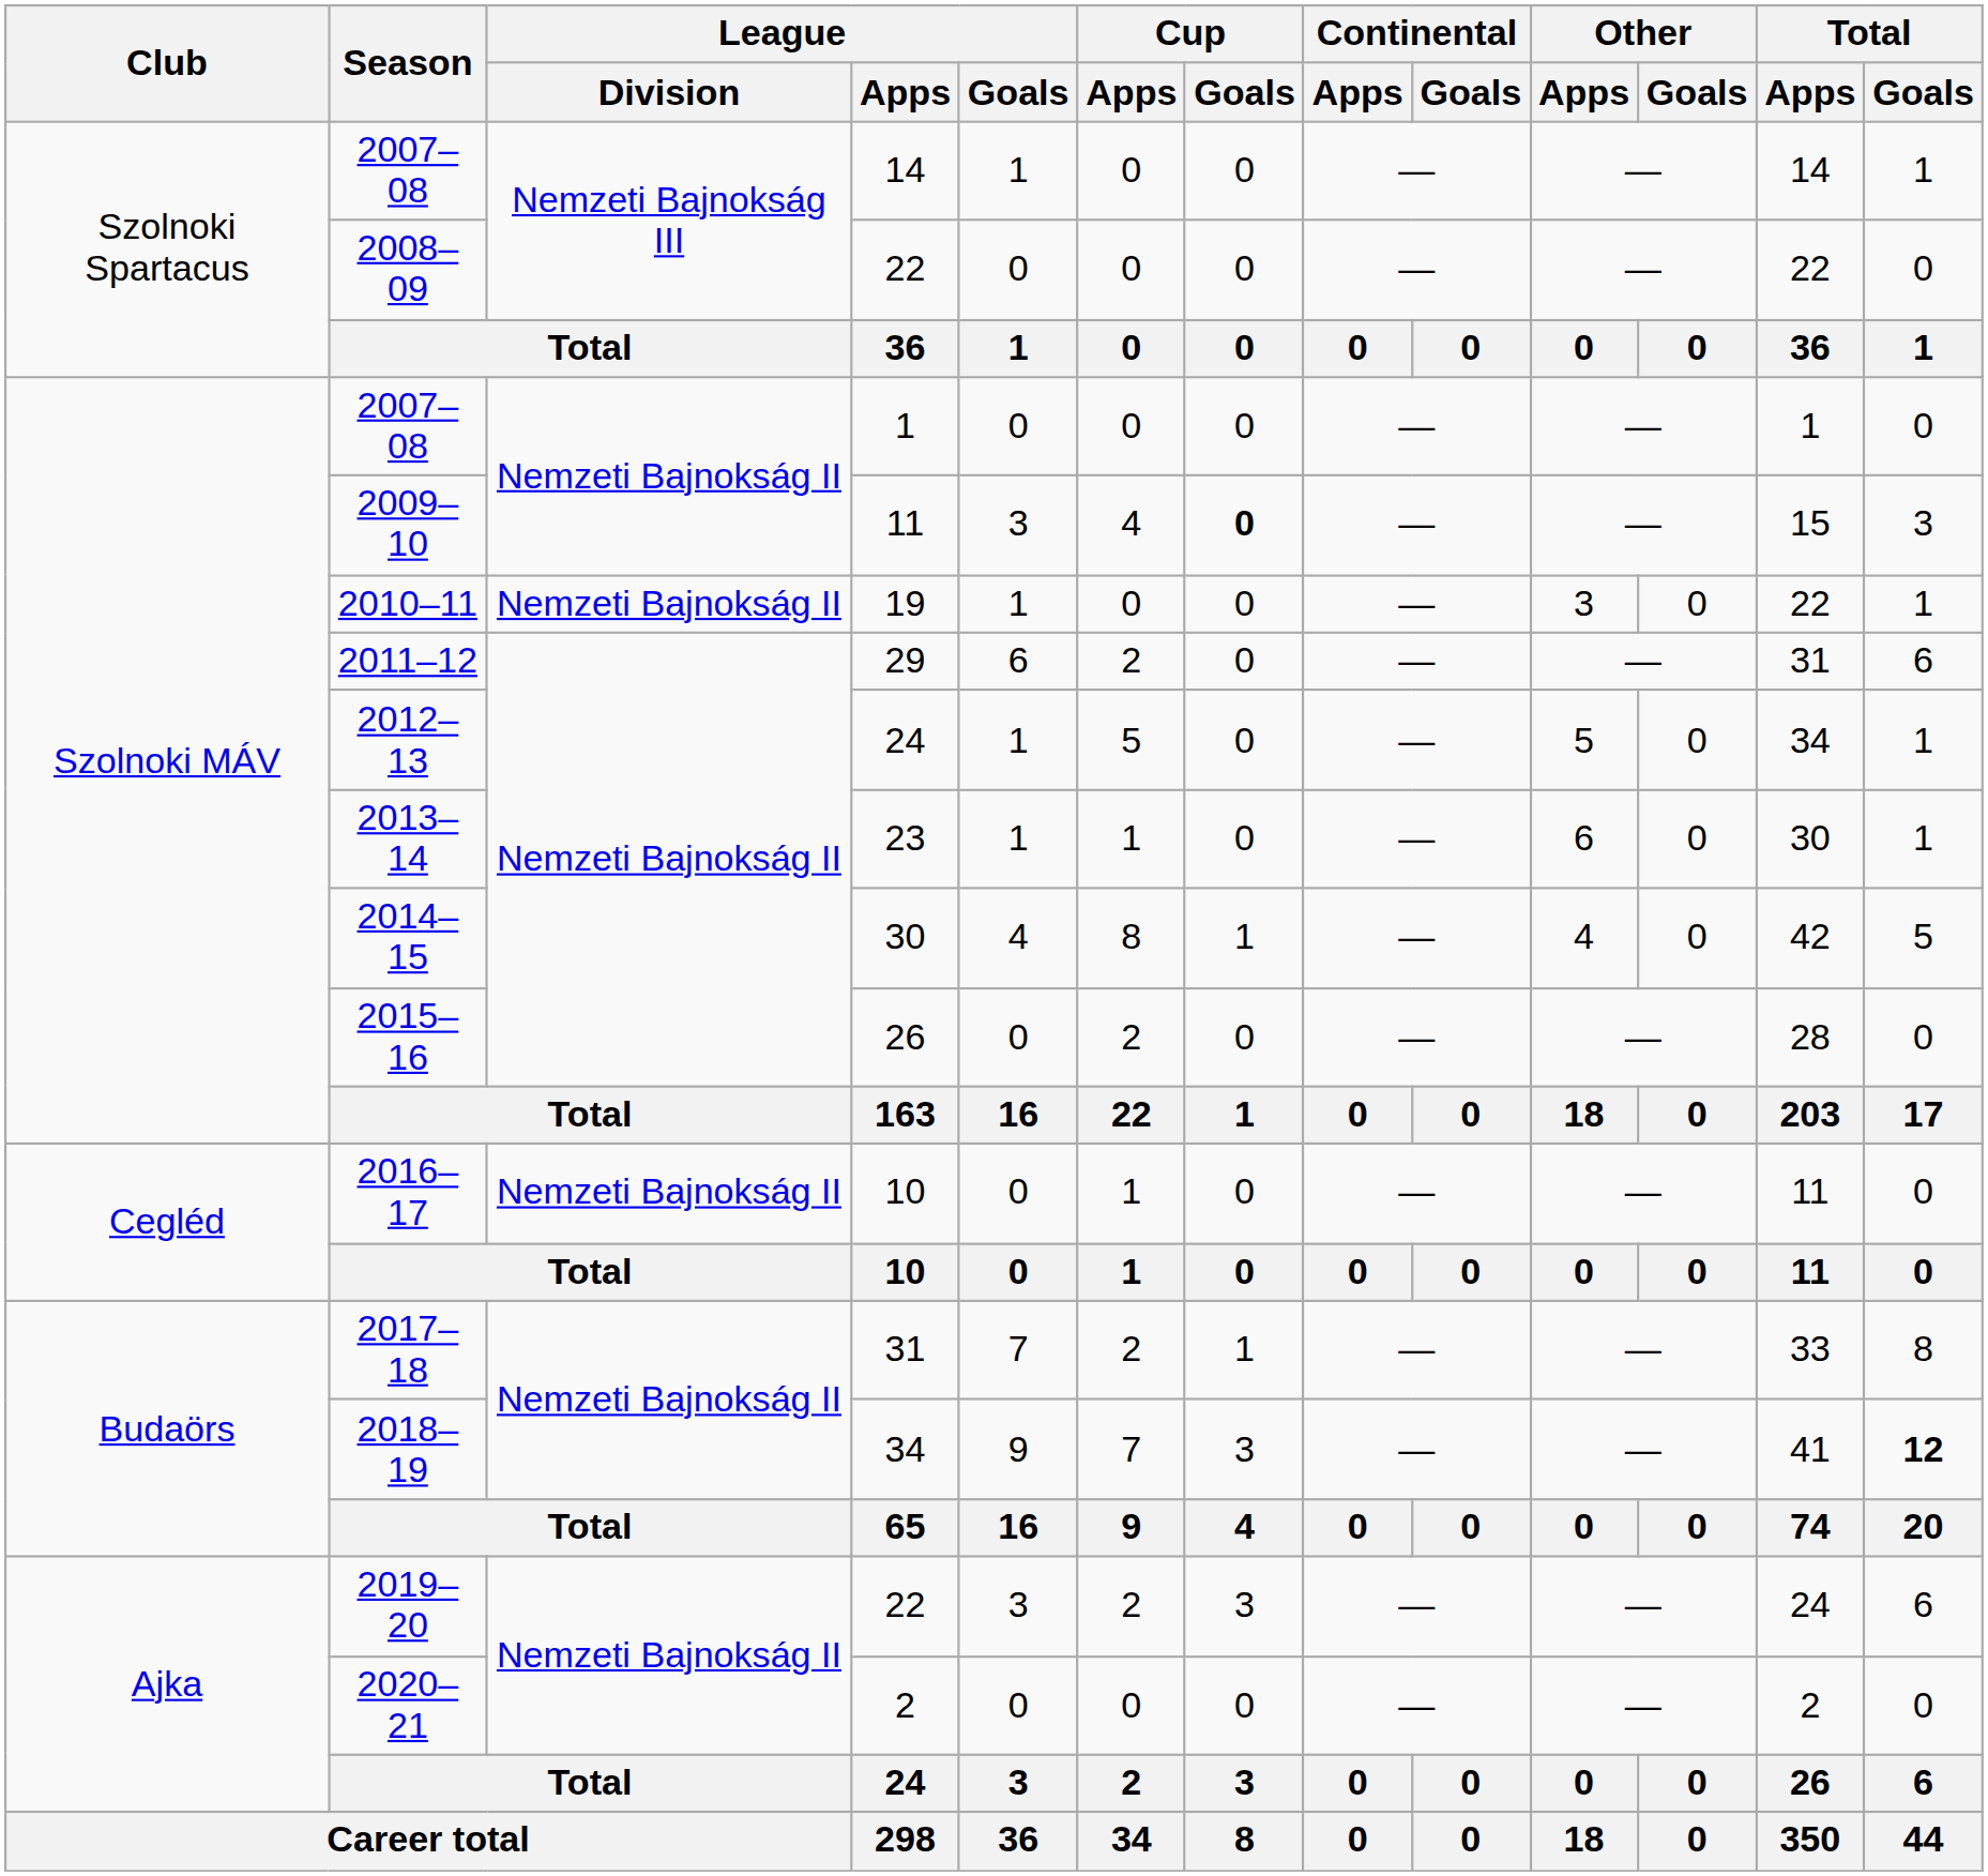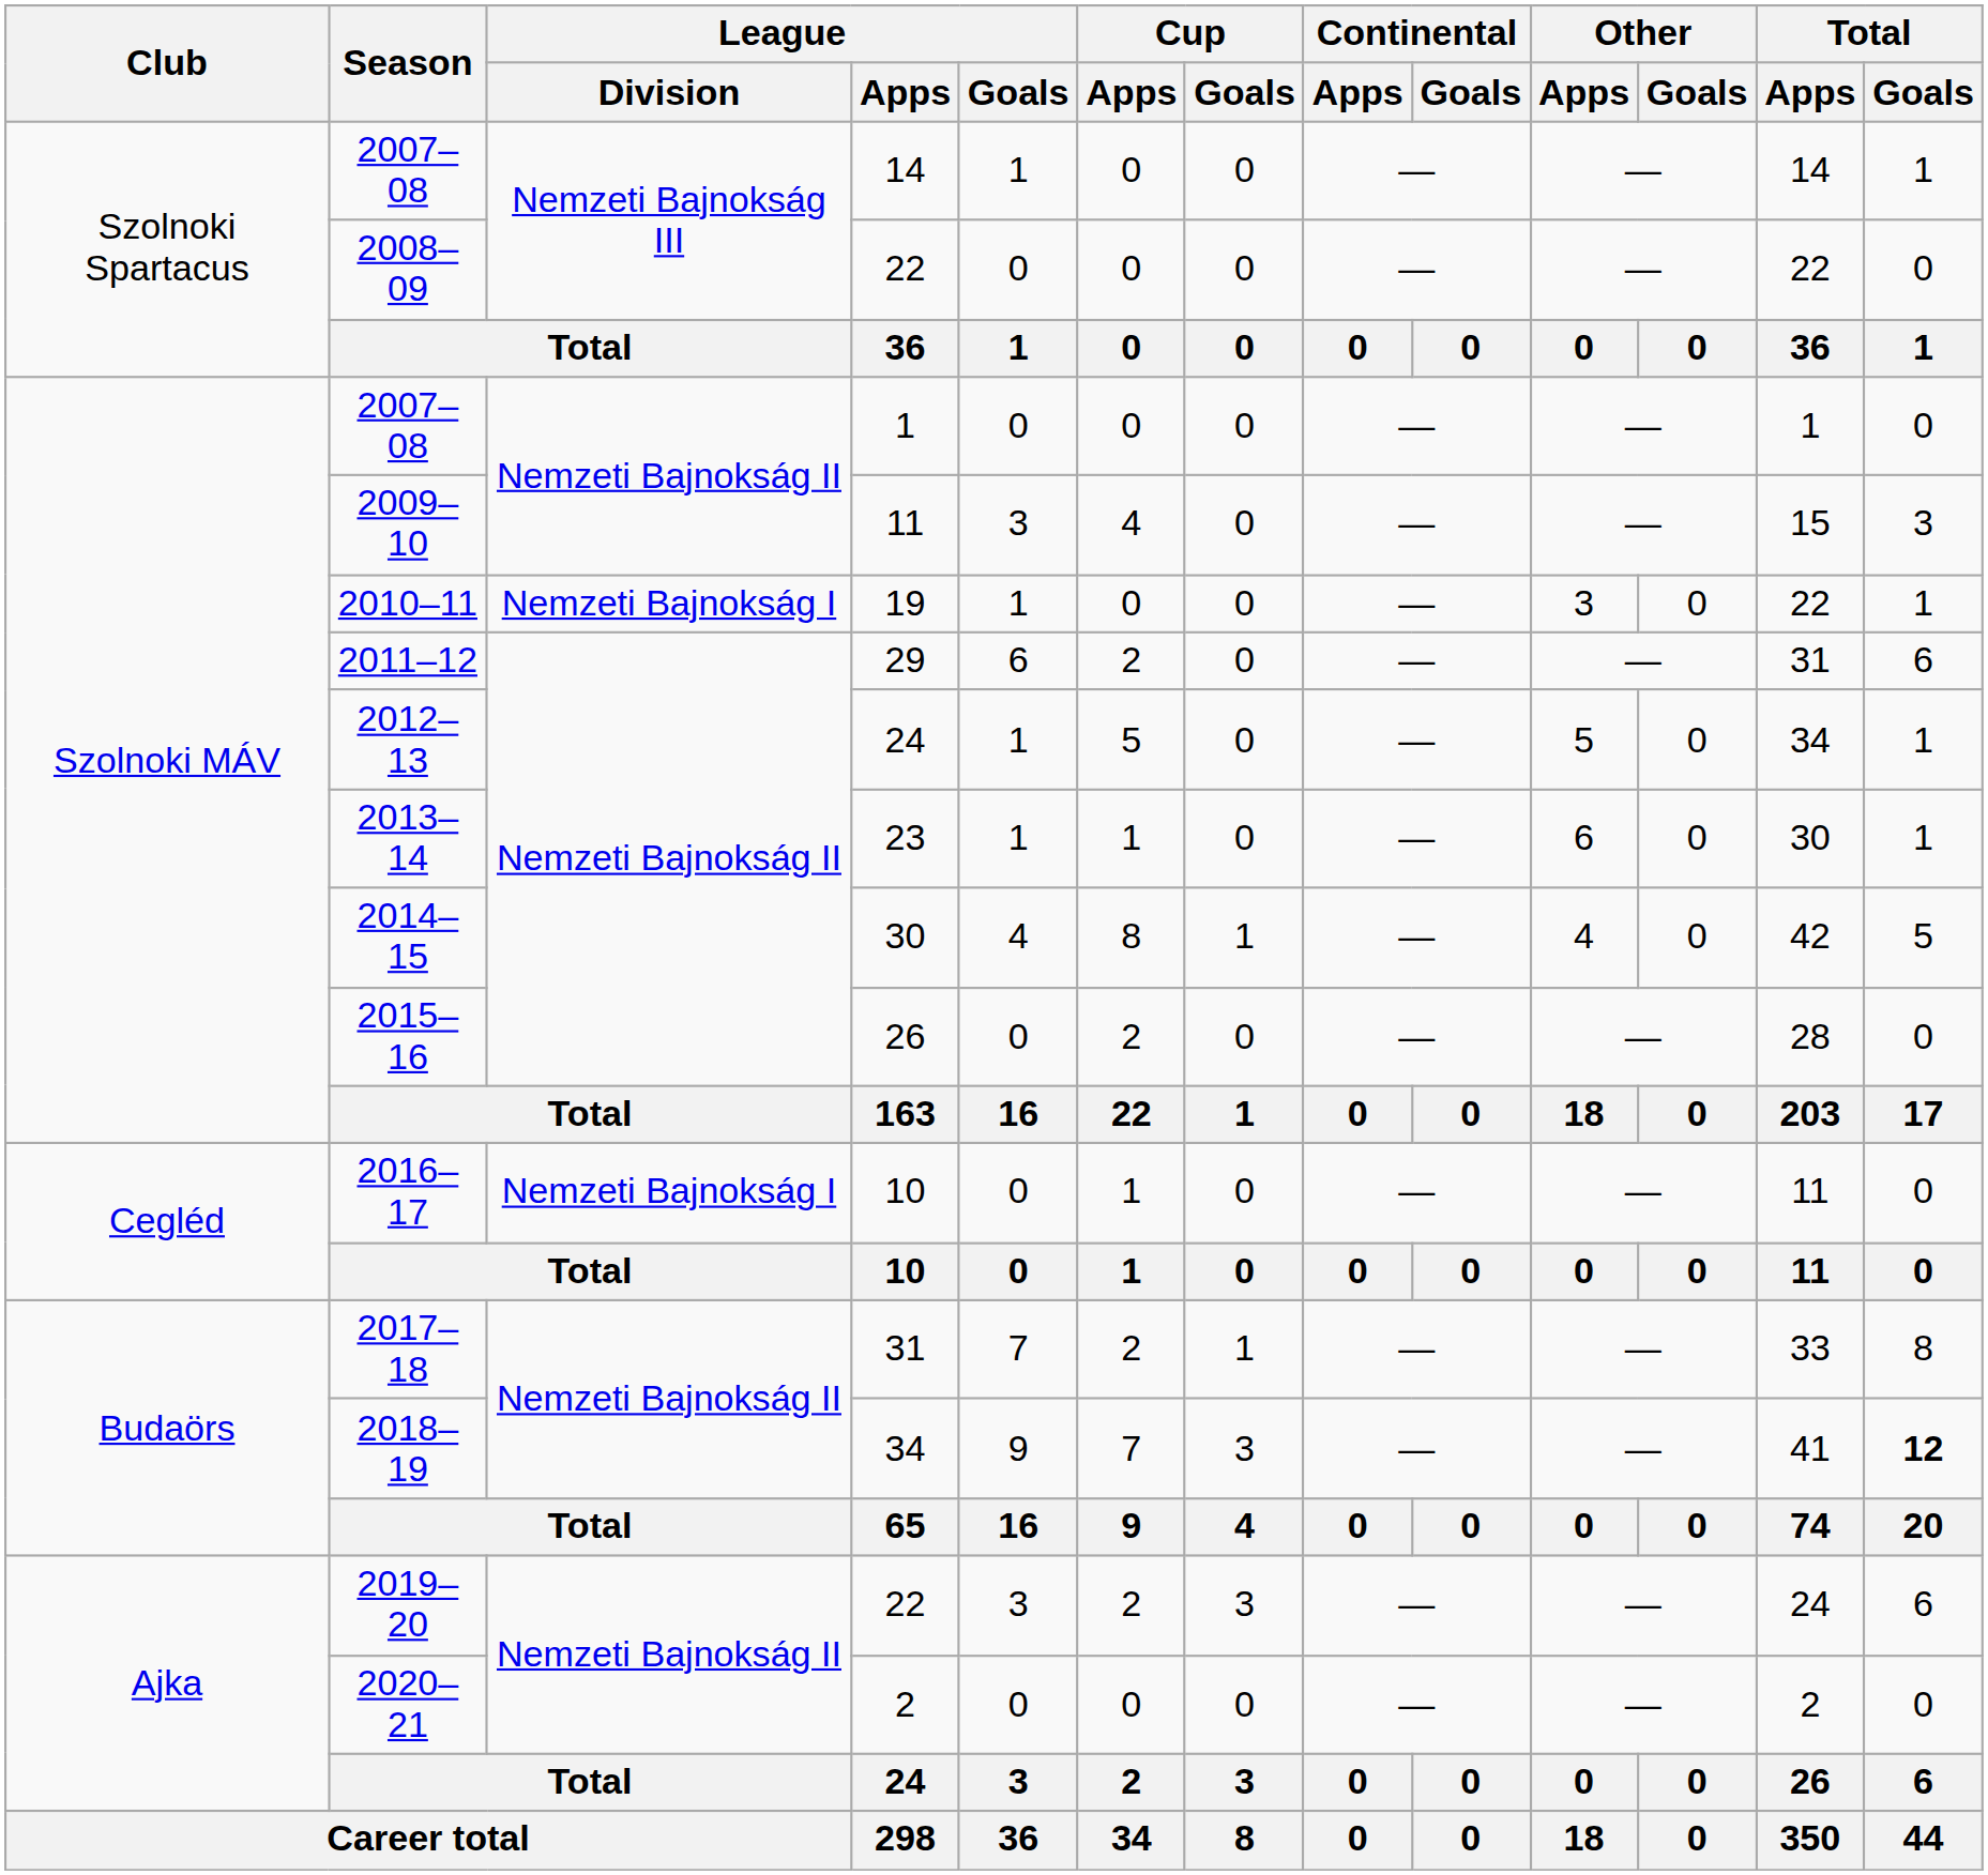 <table class="wikitable" style="text-align:center">
 <tr>
 <th rowspan="2">Club</th>
 <th rowspan="2">Season</th>
 <th colspan="3">League</th>
 <th colspan="2">Cup</th>
 <th colspan="2">Continental</th>
 <th colspan="2">Other</th>
 <th colspan="2">Total</th>
 </tr>
 <tr>
 <th>Division</th>
 <th>Apps</th>
 <th>Goals</th>
 <th>Apps</th>
 <th>Goals</th>
 <th>Apps</th>
 <th>Goals</th>
 <th>Apps</th>
 <th>Goals</th>
 <th>Apps</th>
 <th>Goals</th>
 </tr>
 <tr>
 <td rowspan="3">Szolnoki Spartacus</td>
 <td><a href='#'>2007–08</a></td>
 <td rowspan="2"><a href='#'>Nemzeti Bajnokság III</a></td>
 <td>14</td>
 <td>1</td>
 <td>0</td>
 <td>0</td>
 <td colspan="2">—</td>
 <td colspan="2">—</td>
 <td>14</td>
 <td>1</td>
 </tr>
 <tr>
 <td><a href='#'>2008–09</a></td>
 <td>22</td>
 <td>0</td>
 <td>0</td>
 <td>0</td>
 <td colspan="2">—</td>
 <td colspan="2">—</td>
 <td>22</td>
 <td>0</td>
 </tr>
 <tr>
 <th colspan="2">Total</th>
 <th>36</th>
 <th>1</th>
 <th>0</th>
 <th>0</th>
 <th>0</th>
 <th>0</th>
 <th>0</th>
 <th>0</th>
 <th>36</th>
 <th>1</th>
 </tr>
 <tr>
 <td rowspan="9"><a href='#'>Szolnoki MÁV</a></td>
 <td><a href='#'>2007–08</a></td>
 <td rowspan="2"><a href='#'>Nemzeti Bajnokság II</a></td>
 <td>1</td>
 <td>0</td>
 <td>0</td>
 <td>0</td>
 <td colspan="2">—</td>
 <td colspan="2">—</td>
 <td>1</td>
 <td>0</td>
 </tr>
 <tr>
 <td><a href='#'>2009–10</a></td>
 <td>11</td>
 <td>3</td>
 <td>4</td>
-<td><strong>0</strong></td>
+<td>0</td>
 <td colspan="2">—</td>
 <td colspan="2">—</td>
 <td>15</td>
 <td>3</td>
 </tr>
 <tr>
 <td><a href='#'>2010–11</a></td>
-<td><a href='#'>Nemzeti Bajnokság II</a></td>
+<td rowspan="1"><a href='#'>Nemzeti Bajnokság I</a></td>
 <td>19</td>
 <td>1</td>
 <td>0</td>
 <td>0</td>
 <td colspan="2">—</td>
 <td>3</td>
 <td>0</td>
 <td>22</td>
 <td>1</td>
 </tr>
 <tr>
 <td><a href='#'>2011–12</a></td>
 <td rowspan="5"><a href='#'>Nemzeti Bajnokság II</a></td>
 <td>29</td>
 <td>6</td>
 <td>2</td>
 <td>0</td>
 <td colspan="2">—</td>
 <td colspan="2">—</td>
 <td>31</td>
 <td>6</td>
 </tr>
 <tr>
 <td><a href='#'>2012–13</a></td>
 <td>24</td>
 <td>1</td>
 <td>5</td>
 <td>0</td>
 <td colspan="2">—</td>
 <td>5</td>
 <td>0</td>
 <td>34</td>
 <td>1</td>
 </tr>
 <tr>
 <td><a href='#'>2013–14</a></td>
 <td>23</td>
 <td>1</td>
 <td>1</td>
 <td>0</td>
 <td colspan="2">—</td>
 <td>6</td>
 <td>0</td>
 <td>30</td>
 <td>1</td>
 </tr>
 <tr>
 <td><a href='#'>2014–15</a></td>
 <td>30</td>
 <td>4</td>
 <td>8</td>
 <td>1</td>
 <td colspan="2">—</td>
 <td>4</td>
 <td>0</td>
 <td>42</td>
 <td>5</td>
 </tr>
 <tr>
 <td><a href='#'>2015–16</a></td>
 <td>26</td>
 <td>0</td>
 <td>2</td>
 <td>0</td>
 <td colspan="2">—</td>
 <td colspan="2">—</td>
 <td>28</td>
 <td>0</td>
 </tr>
 <tr>
 <th colspan="2">Total</th>
 <th>163</th>
 <th>16</th>
 <th>22</th>
 <th>1</th>
 <th>0</th>
 <th>0</th>
 <th>18</th>
 <th>0</th>
 <th>203</th>
 <th>17</th>
 </tr>
 <tr>
 <td rowspan="2"><a href='#'>Cegléd</a></td>
 <td><a href='#'>2016–17</a></td>
-<td><a href='#'>Nemzeti Bajnokság II</a></td>
+<td rowspan="1"><a href='#'>Nemzeti Bajnokság I</a></td>
 <td>10</td>
 <td>0</td>
 <td>1</td>
 <td>0</td>
 <td colspan="2">—</td>
 <td colspan="2">—</td>
 <td>11</td>
 <td>0</td>
 </tr>
 <tr>
 <th colspan="2">Total</th>
 <th>10</th>
 <th>0</th>
 <th>1</th>
 <th>0</th>
 <th>0</th>
 <th>0</th>
 <th>0</th>
 <th>0</th>
 <th>11</th>
 <th>0</th>
 </tr>
 <tr>
 <td rowspan="3"><a href='#'>Budaörs</a></td>
 <td><a href='#'>2017–18</a></td>
 <td rowspan="2"><a href='#'>Nemzeti Bajnokság II</a></td>
 <td>31</td>
 <td>7</td>
 <td>2</td>
 <td>1</td>
 <td colspan="2">—</td>
 <td colspan="2">—</td>
 <td>33</td>
 <td>8</td>
 </tr>
 <tr>
 <td><a href='#'>2018–19</a></td>
 <td>34</td>
 <td>9</td>
 <td>7</td>
 <td>3</td>
 <td colspan="2">—</td>
 <td colspan="2">—</td>
 <td>41</td>
 <td><strong>12</strong></td>
 </tr>
 <tr>
 <th colspan="2">Total</th>
 <th>65</th>
 <th>16</th>
 <th>9</th>
 <th>4</th>
 <th>0</th>
 <th>0</th>
 <th>0</th>
 <th>0</th>
 <th>74</th>
 <th>20</th>
 </tr>
 <tr>
 <td rowspan="3"><a href='#'>Ajka</a></td>
 <td><a href='#'>2019–20</a></td>
 <td rowspan="2"><a href='#'>Nemzeti Bajnokság II</a></td>
 <td>22</td>
 <td>3</td>
 <td>2</td>
 <td>3</td>
 <td colspan="2">—</td>
 <td colspan="2">—</td>
 <td>24</td>
 <td>6</td>
 </tr>
 <tr>
 <td><a href='#'>2020–21</a></td>
 <td>2</td>
 <td>0</td>
 <td>0</td>
 <td>0</td>
 <td colspan="2">—</td>
 <td colspan="2">—</td>
 <td>2</td>
 <td>0</td>
 </tr>
 <tr>
 <th colspan="2">Total</th>
 <th>24</th>
 <th>3</th>
 <th>2</th>
 <th>3</th>
 <th>0</th>
 <th>0</th>
 <th>0</th>
 <th>0</th>
 <th>26</th>
 <th>6</th>
 </tr>
 <tr>
 <th colspan="3">Career total</th>
 <th>298</th>
 <th>36</th>
 <th>34</th>
 <th>8</th>
 <th>0</th>
 <th>0</th>
 <th>18</th>
 <th>0</th>
 <th>350</th>
 <th>44</th>
 </tr>
 </table>
